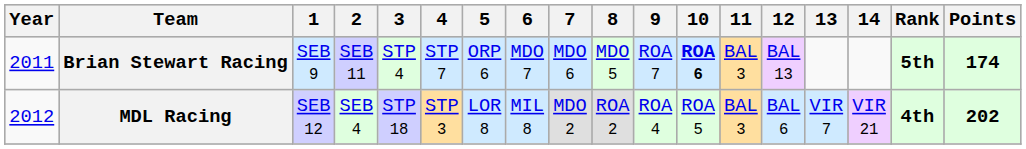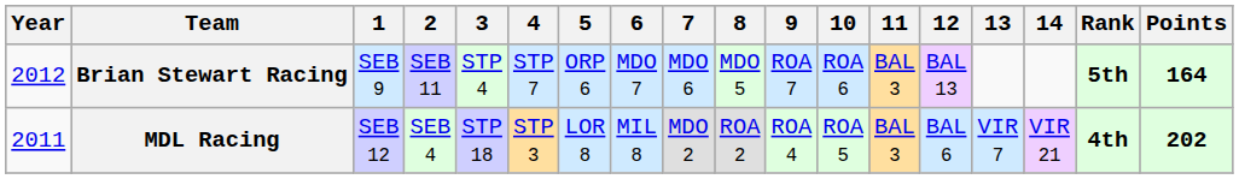 <table class="wikitable" style="text-align:center; font-size:90%">
 <tr>
 <th>Year</th>
 <th>Team</th>
 <th>1</th>
 <th>2</th>
 <th>3</th>
 <th>4</th>
 <th>5</th>
 <th>6</th>
 <th>7</th>
 <th>8</th>
 <th>9</th>
 <th>10</th>
 <th>11</th>
 <th>12</th>
 <th>13</th>
 <th>14</th>
 <th>Rank</th>
 <th>Points</th>
 </tr>
 <tr>
-<td><a href='#'>2011</a></td>
+<td><a href='#'>2012</a></td>
 <th>Brian Stewart Racing</th>
 <td style="background:#CFEAFF;"><a href='#'>SEB</a><br><small>9</small></td>
 <td style="background:#CFCFFF;"><a href='#'>SEB</a><br><small>11</small></td>
 <td style="background:#DFFFDF;"><a href='#'>STP</a><br><small>4</small></td>
 <td style="background:#CFEAFF;"><a href='#'>STP</a><br><small>7</small></td>
 <td style="background:#CFEAFF;"><a href='#'>ORP</a><br><small>6</small></td>
 <td style="background:#CFEAFF;"><a href='#'>MDO</a><br><small>7</small></td>
 <td style="background:#CFEAFF;"><a href='#'>MDO</a><br><small>6</small></td>
 <td style="background:#DFFFDF;"><a href='#'>MDO</a><br><small>5</small></td>
 <td style="background:#CFEAFF;"><a href='#'>ROA</a><br><small>7</small></td>
-<td style="background:#CFEAFF;"><strong><a href='#'>ROA</a><br><small>6</small></strong></td>
+<td style="background:#CFEAFF;"><a href='#'>ROA</a><br><small>6</small></td>
 <td style="background:#FFDF9F;"><a href='#'>BAL</a><br><small>3</small></td>
 <td style="background:#EFCFFF;"><a href='#'>BAL</a><br><small>13</small></td>
 <td></td>
 <td></td>
 <td style="background:#DFFFDF;"><strong>5th</strong></td>
-<td style="background:#DFFFDF;"><strong>174</strong></td>
+<td style="background:#DFFFDF;"><strong>164</strong></td>
 </tr>
 <tr>
-<td><a href='#'>2012</a></td>
+<td><a href='#'>2011</a></td>
 <th>MDL Racing</th>
 <td style="background:#CFCFFF;"><a href='#'>SEB</a><br><small>12</small></td>
 <td style="background:#DFFFDF;"><a href='#'>SEB</a><br><small>4</small></td>
 <td style="background:#CFCFFF;"><a href='#'>STP</a><br><small>18</small></td>
 <td style="background:#FFDF9F;"><a href='#'>STP</a><br><small>3</small></td>
 <td style="background:#CFEAFF;"><a href='#'>LOR</a><br><small>8</small></td>
 <td style="background:#CFEAFF;"><a href='#'>MIL</a><br><small>8</small></td>
 <td style="background:#DFDFDF;"><a href='#'>MDO</a><br><small>2</small></td>
 <td style="background:#DFDFDF;"><a href='#'>ROA</a><br><small>2</small></td>
 <td style="background:#DFFFDF;"><a href='#'>ROA</a><br><small>4</small></td>
 <td style="background:#DFFFDF;"><a href='#'>ROA</a><br><small>5</small></td>
 <td style="background:#FFDF9F;"><a href='#'>BAL</a><br><small>3</small></td>
 <td style="background:#CFEAFF;"><a href='#'>BAL</a><br><small>6</small></td>
 <td style="background:#CFEAFF;"><a href='#'>VIR</a><br><small>7</small></td>
 <td style="background:#EFCFFF;"><a href='#'>VIR</a><br><small>21</small></td>
 <td style="background:#DFFFDF;"><strong>4th</strong></td>
 <td style="background:#DFFFDF;"><strong>202</strong></td>
 </tr>
 </table>
